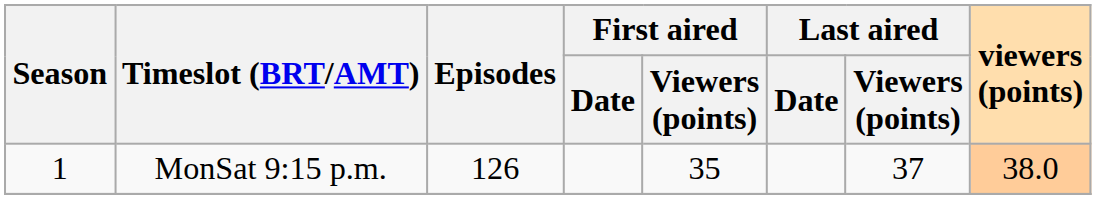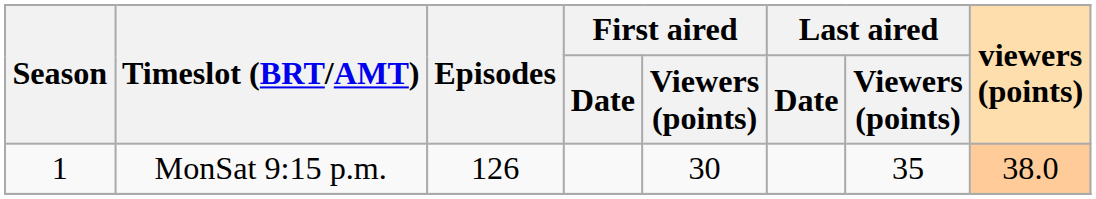 <table class="wikitable" style="text-align: center">
 <tr>
 <th scope="col" rowspan="2">Season</th>
 <th scope="col" rowspan="2">Timeslot (<a href='#'>BRT</a>/<a href='#'>AMT</a>)</th>
 <th scope="col" rowspan="2" colspan="1">Episodes</th>
 <th scope="col" colspan="2">First aired</th>
 <th scope="col" colspan="2">Last aired</th>
 <th style="background:#ffdead;" rowspan="2"> viewers <br> (points)</th>
 </tr>
 <tr>
 <th scope="col">Date</th>
 <th scope="col">Viewers<br>(points)</th>
 <th scope="col">Date</th>
 <th scope="col">Viewers<br>(points)</th>
 </tr>
 <tr>
 <td>1</td>
 <td>MonSat 9:15 p.m.</td>
 <td>126</td>
 <td></td>
+<td>30</td>
+<td></td>
 <td>35</td>
-<td></td>
-<td>37</td>
 <td style="background:#fc9;">38.0</td>
 </tr>
 <tr>
 </tr>
 </table>
